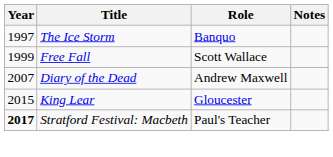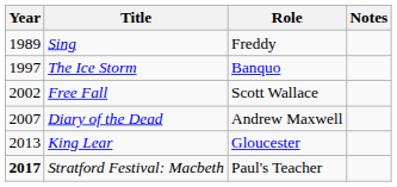 <table class="wikitable sortable">
 <tr>
 <th>Year</th>
 <th>Title</th>
 <th>Role</th>
 <th>Notes</th>
 </tr>
 <tr>
+<td>1989</td>
+<td><a href='#'><em>Sing</em></a></td>
+<td>Freddy</td>
+<td></td>
+</tr>
+<tr>
 <td>1997</td>
 <td><a href='#'><em>The Ice Storm</em></a></td>
 <td><a href='#'>Banquo</a></td>
 <td></td>
 </tr>
 <tr>
-<td>1999</td>
+<td>2002</td>
 <td><a href='#'><em>Free Fall</em></a></td>
 <td>Scott Wallace</td>
 <td></td>
 </tr>
 <tr>
 <td>2007</td>
 <td><em><a href='#'>Diary of the Dead</a></em></td>
 <td>Andrew Maxwell</td>
 <td></td>
 </tr>
 <tr>
-<td>2015</td>
+<td>2013</td>
 <td><a href='#'><em>King Lear</em></a></td>
 <td><a href='#'>Gloucester</a></td>
 <td></td>
 </tr>
 <tr>
 <td><strong>2017</strong></td>
 <td><em>Stratford Festival: Macbeth</em></td>
 <td>Paul's Teacher</td>
 <td></td>
 </tr>
 </table>
